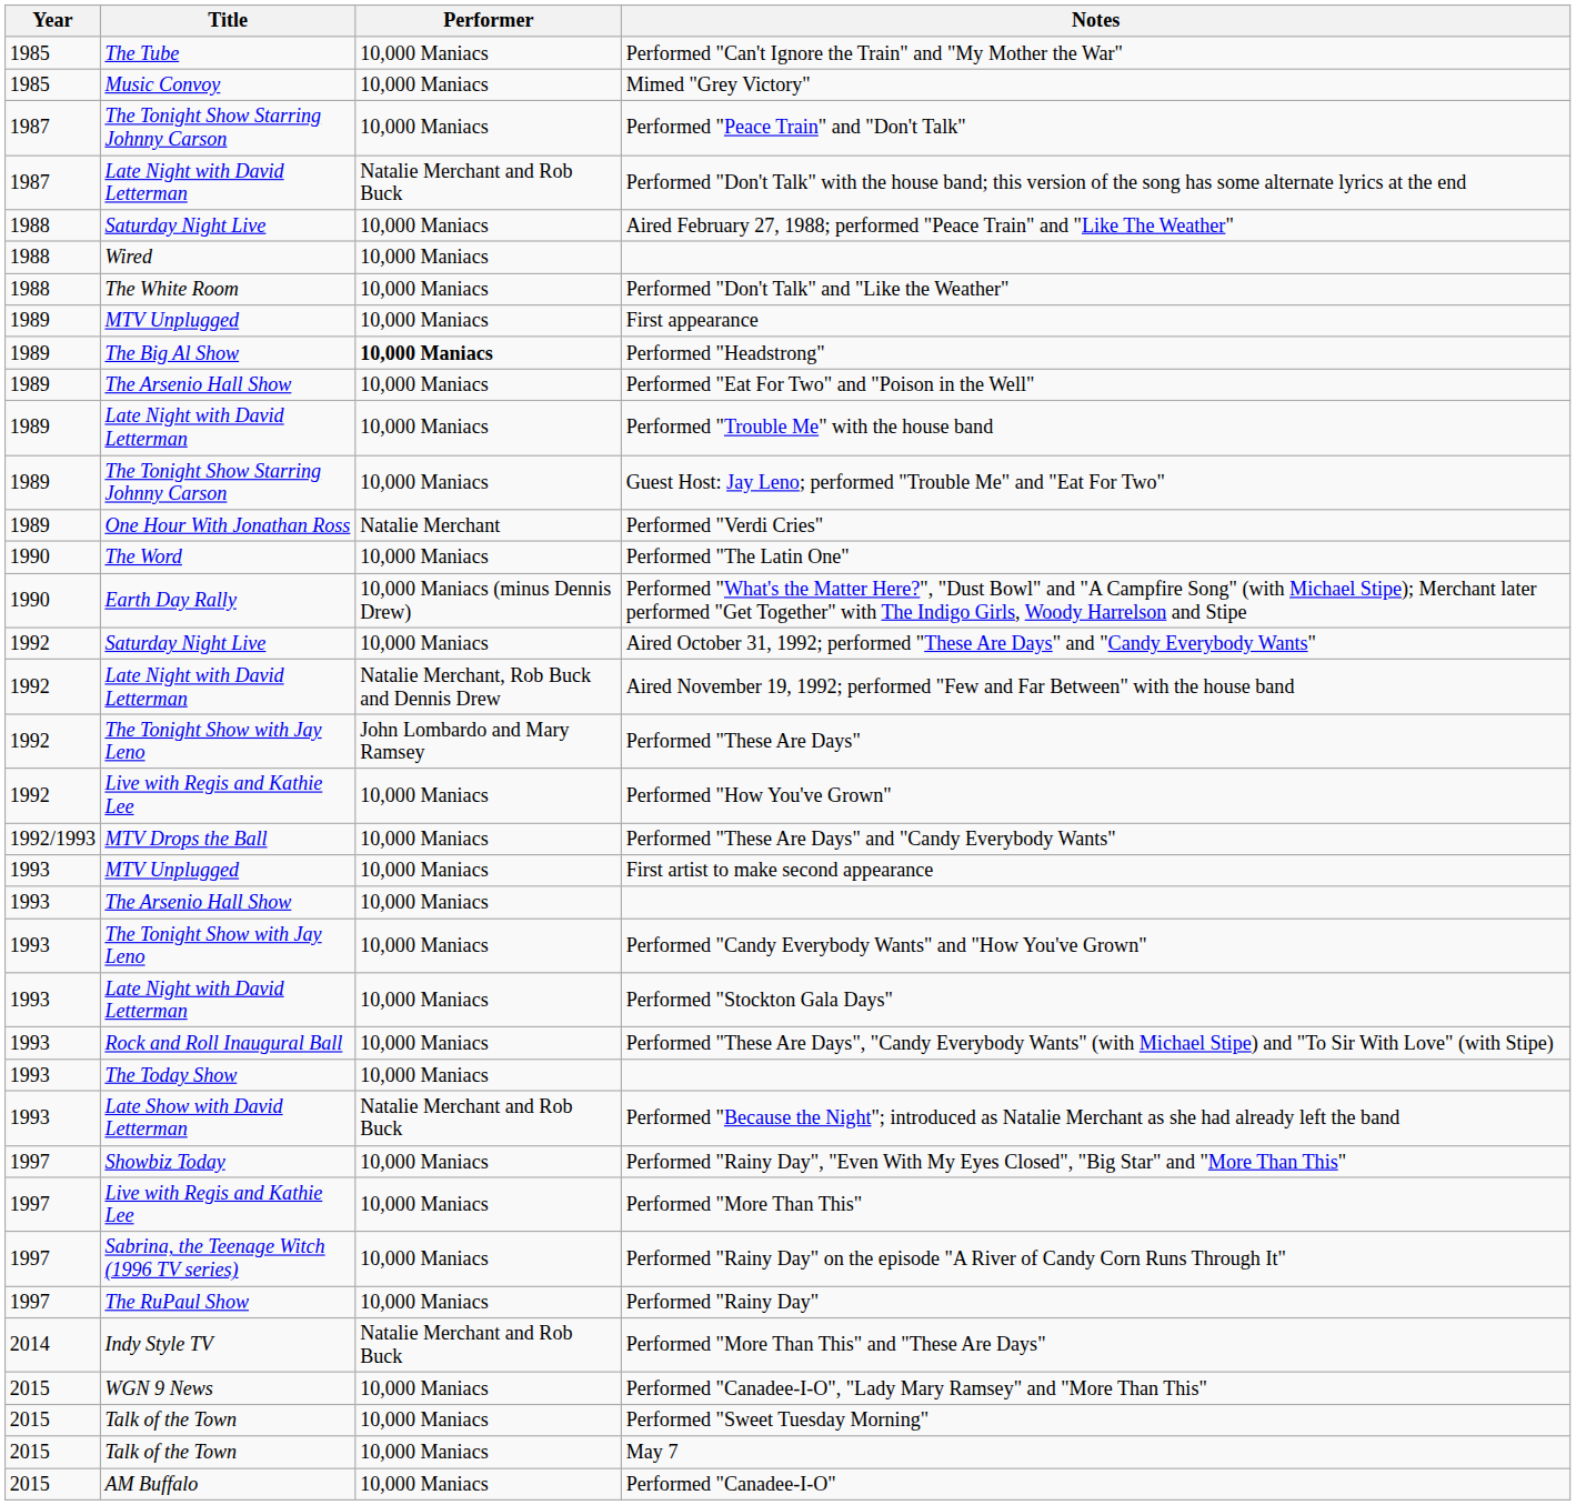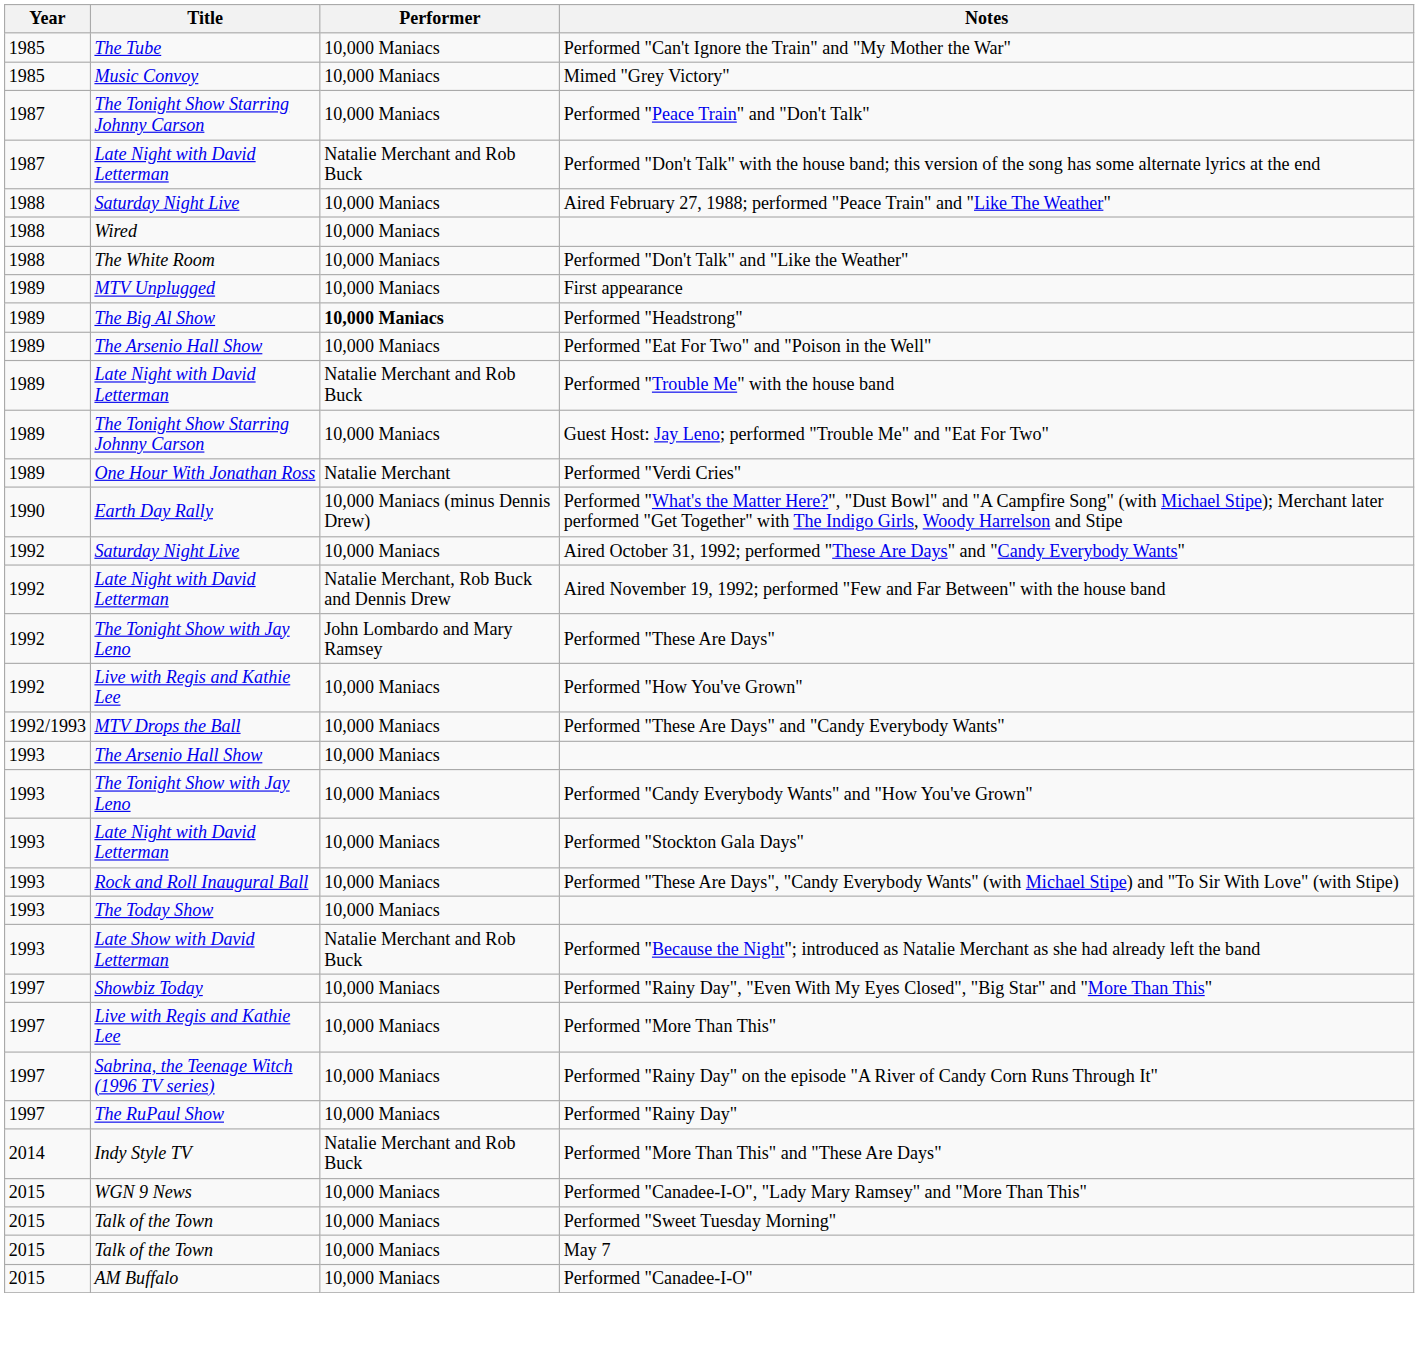 <table class="wikitable">
 <tr>
 <th>Year</th>
 <th>Title</th>
 <th>Performer</th>
 <th>Notes</th>
 </tr>
 <tr>
 <td>1985</td>
 <td><em><a href='#'>The Tube</a></em></td>
 <td>10,000 Maniacs</td>
 <td>Performed "Can't Ignore the Train" and "My Mother the War"</td>
 </tr>
 <tr>
 <td>1985</td>
 <td><em><a href='#'>Music Convoy</a></em></td>
 <td>10,000 Maniacs</td>
 <td>Mimed "Grey Victory"</td>
 </tr>
 <tr>
 <td>1987</td>
 <td><em><a href='#'>The Tonight Show Starring Johnny Carson</a></em></td>
 <td>10,000 Maniacs</td>
 <td>Performed "<a href='#'>Peace Train</a>" and "Don't Talk"</td>
 </tr>
 <tr>
 <td>1987</td>
 <td><em><a href='#'>Late Night with David Letterman</a></em></td>
 <td>Natalie Merchant and Rob Buck</td>
 <td>Performed "Don't Talk" with the house band; this version of the song has some alternate lyrics at the end</td>
 </tr>
 <tr>
 <td>1988</td>
 <td><em><a href='#'>Saturday Night Live</a></em></td>
 <td>10,000 Maniacs</td>
 <td>Aired February 27, 1988; performed "Peace Train" and "<a href='#'>Like The Weather</a>"</td>
 </tr>
 <tr>
 <td>1988</td>
 <td><em>Wired</em></td>
 <td>10,000 Maniacs</td>
 <td></td>
 </tr>
 <tr>
 <td>1988</td>
 <td><em>The White Room</em></td>
 <td>10,000 Maniacs</td>
 <td>Performed "Don't Talk" and "Like the Weather"</td>
 </tr>
 <tr>
 <td>1989</td>
 <td><em><a href='#'>MTV Unplugged</a></em></td>
 <td>10,000 Maniacs</td>
 <td>First appearance</td>
 </tr>
 <tr>
 <td>1989</td>
 <td><em><a href='#'>The Big Al Show</a></em></td>
 <td><strong>10,000 Maniacs</strong></td>
 <td>Performed "Headstrong"</td>
 </tr>
 <tr>
 <td>1989</td>
 <td><em><a href='#'>The Arsenio Hall Show</a></em></td>
 <td>10,000 Maniacs</td>
 <td>Performed "Eat For Two" and "Poison in the Well"</td>
 </tr>
 <tr>
 <td>1989</td>
 <td><em><a href='#'>Late Night with David Letterman</a></em></td>
-<td>10,000 Maniacs</td>
+<td>Natalie Merchant and Rob Buck</td>
 <td>Performed "<a href='#'>Trouble Me</a>" with the house band</td>
 </tr>
 <tr>
 <td>1989</td>
 <td><em><a href='#'>The Tonight Show Starring Johnny Carson</a></em></td>
 <td>10,000 Maniacs</td>
 <td>Guest Host: <a href='#'>Jay Leno</a>; performed "Trouble Me" and "Eat For Two"</td>
 </tr>
 <tr>
 <td>1989</td>
 <td><em><a href='#'>One Hour With Jonathan Ross</a></em></td>
 <td>Natalie Merchant</td>
 <td>Performed "Verdi Cries"</td>
-</tr>
-<tr>
-<td>1990</td>
-<td><em><a href='#'>The Word</a></em></td>
-<td>10,000 Maniacs</td>
-<td>Performed "The Latin One"</td>
 </tr>
 <tr>
 <td>1990</td>
 <td><em><a href='#'>Earth Day Rally</a></em></td>
 <td>10,000 Maniacs (minus Dennis Drew)</td>
 <td>Performed "<a href='#'>What's the Matter Here?</a>", "Dust Bowl" and "A Campfire Song" (with <a href='#'>Michael Stipe</a>); Merchant later performed "Get Together" with <a href='#'>The Indigo Girls</a>, <a href='#'>Woody Harrelson</a> and Stipe</td>
 </tr>
 <tr>
 <td>1992</td>
 <td><em><a href='#'>Saturday Night Live</a></em></td>
 <td>10,000 Maniacs</td>
 <td>Aired October 31, 1992; performed "<a href='#'>These Are Days</a>" and "<a href='#'>Candy Everybody Wants</a>"</td>
 </tr>
 <tr>
 <td>1992</td>
 <td><em><a href='#'>Late Night with David Letterman</a></em></td>
 <td>Natalie Merchant, Rob Buck and Dennis Drew</td>
 <td>Aired November 19, 1992; performed "Few and Far Between" with the house band</td>
 </tr>
 <tr>
 <td>1992</td>
 <td><em><a href='#'>The Tonight Show with Jay Leno</a></em></td>
 <td>John Lombardo and Mary Ramsey</td>
 <td>Performed "These Are Days"</td>
 </tr>
 <tr>
 <td>1992</td>
 <td><em><a href='#'>Live with Regis and Kathie Lee</a></em></td>
 <td>10,000 Maniacs</td>
 <td>Performed "How You've Grown"</td>
 </tr>
 <tr>
 <td>1992/1993</td>
 <td><em><a href='#'>MTV Drops the Ball</a></em></td>
 <td>10,000 Maniacs</td>
 <td>Performed "These Are Days" and "Candy Everybody Wants"</td>
-</tr>
-<tr>
-<td>1993</td>
-<td><em><a href='#'>MTV Unplugged</a></em></td>
-<td>10,000 Maniacs</td>
-<td>First artist to make second appearance</td>
 </tr>
 <tr>
 <td>1993</td>
 <td><em><a href='#'>The Arsenio Hall Show</a></em></td>
 <td>10,000 Maniacs</td>
 <td></td>
 </tr>
 <tr>
 <td>1993</td>
 <td><em><a href='#'>The Tonight Show with Jay Leno</a></em></td>
 <td>10,000 Maniacs</td>
 <td>Performed "Candy Everybody Wants" and "How You've Grown"</td>
 </tr>
 <tr>
 <td>1993</td>
 <td><em><a href='#'>Late Night with David Letterman</a></em></td>
 <td>10,000 Maniacs</td>
 <td>Performed "Stockton Gala Days"</td>
 </tr>
 <tr>
 <td>1993</td>
 <td><em><a href='#'>Rock and Roll Inaugural Ball</a></em></td>
 <td>10,000 Maniacs</td>
 <td>Performed "These Are Days", "Candy Everybody Wants" (with <a href='#'>Michael Stipe</a>) and "To Sir With Love" (with Stipe)</td>
 </tr>
 <tr>
 <td>1993</td>
 <td><em><a href='#'>The Today Show</a> </em></td>
 <td>10,000 Maniacs</td>
 <td></td>
 </tr>
 <tr>
 <td>1993</td>
 <td><em><a href='#'>Late Show with David Letterman</a></em></td>
 <td>Natalie Merchant and Rob Buck</td>
 <td>Performed "<a href='#'>Because the Night</a>"; introduced as Natalie Merchant as she had already left the band</td>
 </tr>
 <tr>
 <td>1997</td>
 <td><em><a href='#'>Showbiz Today</a></em></td>
 <td>10,000 Maniacs</td>
 <td>Performed "Rainy Day", "Even With My Eyes Closed", "Big Star" and "<a href='#'>More Than This</a>"</td>
 </tr>
 <tr>
 <td>1997</td>
 <td><em><a href='#'>Live with Regis and Kathie Lee</a></em></td>
 <td>10,000 Maniacs</td>
 <td>Performed "More Than This"</td>
 </tr>
 <tr>
 <td>1997</td>
 <td><em><a href='#'>Sabrina, the Teenage Witch (1996 TV series)</a></em></td>
 <td>10,000 Maniacs</td>
 <td>Performed "Rainy Day" on the episode "A River of Candy Corn Runs Through It"</td>
 </tr>
 <tr>
 <td>1997</td>
 <td><em><a href='#'>The RuPaul Show</a></em></td>
 <td>10,000 Maniacs</td>
 <td>Performed "Rainy Day"</td>
 </tr>
 <tr>
 <td>2014</td>
 <td><em>Indy Style TV</em></td>
 <td>Natalie Merchant and Rob Buck</td>
 <td>Performed "More Than This" and "These Are Days"</td>
 </tr>
 <tr>
 <td>2015</td>
 <td><em>WGN 9 News</em> </td>
 <td>10,000 Maniacs</td>
 <td>Performed "Canadee-I-O", "Lady Mary Ramsey" and "More Than This"</td>
 </tr>
 <tr>
 <td>2015</td>
 <td><em>Talk of the Town</em></td>
 <td>10,000 Maniacs</td>
 <td>Performed "Sweet Tuesday Morning"</td>
 </tr>
 <tr>
 <td>2015</td>
 <td><em>Talk of the Town</em></td>
 <td>10,000 Maniacs</td>
 <td>May 7</td>
 </tr>
 <tr>
 <td>2015</td>
 <td><em>AM Buffalo</em></td>
 <td>10,000 Maniacs</td>
 <td>Performed "Canadee-I-O"</td>
 </tr>
 </table>
